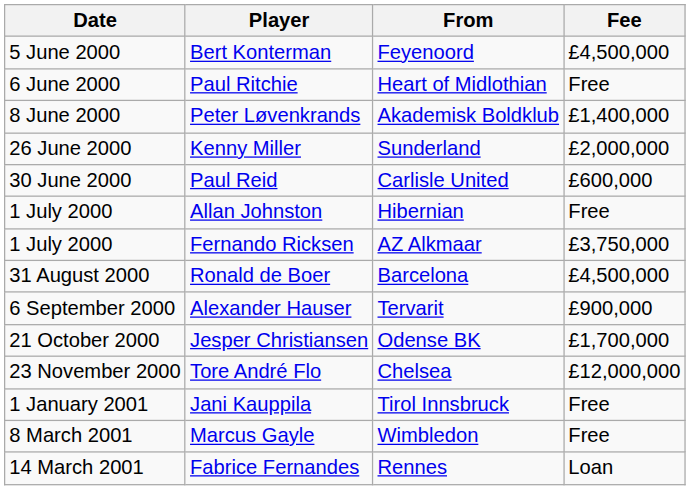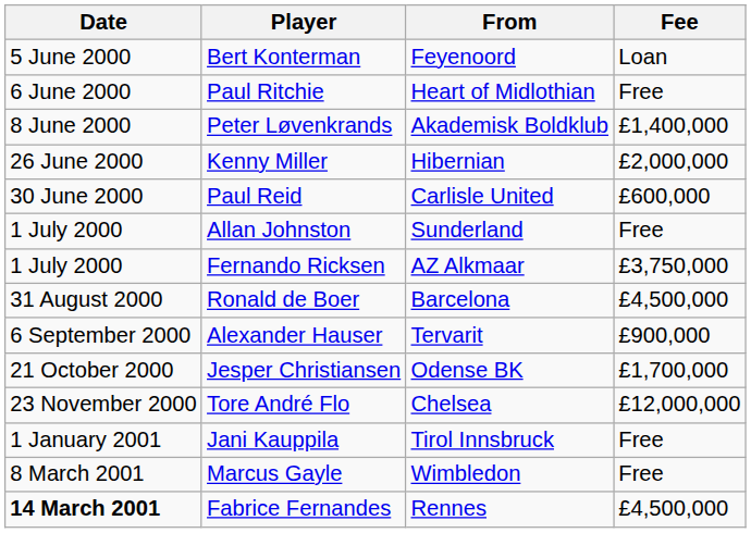 <table class="wikitable sortable">
 <tr>
 <th>Date</th>
 <th>Player</th>
 <th>From</th>
 <th>Fee</th>
 </tr>
 <tr>
 <td>5 June 2000</td>
 <td> <a href='#'>Bert Konterman</a></td>
 <td> <a href='#'>Feyenoord</a></td>
-<td>£4,500,000</td>
+<td>Loan</td>
 </tr>
 <tr>
 <td>6 June 2000</td>
 <td> <a href='#'>Paul Ritchie</a></td>
 <td> <a href='#'>Heart of Midlothian</a></td>
 <td>Free</td>
 </tr>
 <tr>
 <td>8 June 2000</td>
 <td> <a href='#'>Peter Løvenkrands</a></td>
 <td> <a href='#'>Akademisk Boldklub</a></td>
 <td>£1,400,000</td>
 </tr>
 <tr>
 <td>26 June 2000</td>
 <td> <a href='#'>Kenny Miller</a></td>
-<td> <a href='#'>Sunderland</a></td>
+<td> <a href='#'>Hibernian</a></td>
 <td>£2,000,000</td>
 </tr>
 <tr>
 <td>30 June 2000</td>
 <td> <a href='#'>Paul Reid</a></td>
 <td> <a href='#'>Carlisle United</a></td>
 <td>£600,000</td>
 </tr>
 <tr>
 <td>1 July 2000</td>
 <td> <a href='#'>Allan Johnston</a></td>
-<td> <a href='#'>Hibernian</a></td>
+<td> <a href='#'>Sunderland</a></td>
 <td>Free</td>
 </tr>
 <tr>
 <td>1 July 2000</td>
 <td> <a href='#'>Fernando Ricksen</a></td>
 <td> <a href='#'>AZ Alkmaar</a></td>
 <td>£3,750,000</td>
 </tr>
 <tr>
 <td>31 August 2000</td>
 <td> <a href='#'>Ronald de Boer</a></td>
 <td> <a href='#'>Barcelona</a></td>
 <td>£4,500,000</td>
 </tr>
 <tr>
 <td>6 September 2000</td>
 <td> <a href='#'>Alexander Hauser</a></td>
 <td> <a href='#'>Tervarit</a></td>
 <td>£900,000</td>
 </tr>
 <tr>
 <td>21 October 2000</td>
 <td> <a href='#'>Jesper Christiansen</a></td>
 <td> <a href='#'>Odense BK</a></td>
 <td>£1,700,000</td>
 </tr>
 <tr>
 <td>23 November 2000</td>
 <td> <a href='#'>Tore André Flo</a></td>
 <td> <a href='#'>Chelsea</a></td>
 <td>£12,000,000</td>
 </tr>
 <tr>
 <td>1 January 2001</td>
 <td> <a href='#'>Jani Kauppila</a></td>
 <td> <a href='#'>Tirol Innsbruck</a></td>
 <td>Free</td>
 </tr>
 <tr>
 <td>8 March 2001</td>
 <td> <a href='#'>Marcus Gayle</a></td>
 <td> <a href='#'>Wimbledon</a></td>
 <td>Free</td>
 </tr>
 <tr>
-<td>14 March 2001</td>
+<td><strong>14 March 2001</strong></td>
 <td> <a href='#'>Fabrice Fernandes</a></td>
 <td> <a href='#'>Rennes</a></td>
-<td>Loan</td>
+<td>£4,500,000</td>
 </tr>
 </table>
